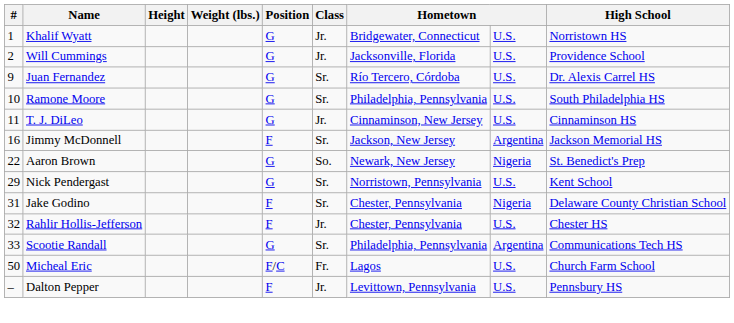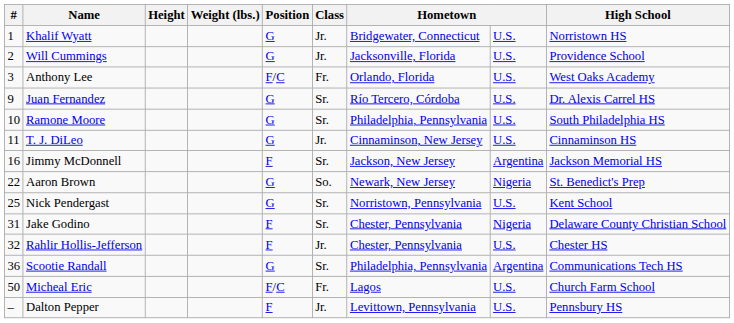 <table class="wikitable" style="font-size: 90%">
 <tr>
 <th>#</th>
 <th>Name</th>
 <th>Height</th>
 <th>Weight (lbs.)</th>
 <th>Position</th>
 <th>Class</th>
 <th colspan="2">Hometown</th>
 <th>High School</th>
 </tr>
 <tr>
 <td>1</td>
 <td><a href='#'>Khalif Wyatt</a></td>
 <td></td>
 <td></td>
 <td><a href='#'>G</a></td>
 <td>Jr.</td>
 <td><a href='#'>Bridgewater, Connecticut</a></td>
 <td><a href='#'>U.S.</a></td>
 <td><a href='#'>Norristown HS</a></td>
 </tr>
 <tr>
 <td>2</td>
 <td><a href='#'>Will Cummings</a></td>
 <td></td>
 <td></td>
 <td><a href='#'>G</a></td>
 <td>Jr.</td>
 <td><a href='#'>Jacksonville, Florida</a></td>
 <td><a href='#'>U.S.</a></td>
 <td><a href='#'>Providence School</a></td>
+</tr>
+<tr>
+<td>3</td>
+<td>Anthony Lee</td>
+<td></td>
+<td></td>
+<td><a href='#'>F</a>/<a href='#'>C</a></td>
+<td>Fr.</td>
+<td><a href='#'>Orlando, Florida</a></td>
+<td><a href='#'>U.S.</a></td>
+<td><a href='#'>West Oaks Academy</a></td>
 </tr>
 <tr>
 <td>9</td>
 <td><a href='#'>Juan Fernandez</a></td>
 <td></td>
 <td></td>
 <td><a href='#'>G</a></td>
 <td>Sr.</td>
 <td><a href='#'>Río Tercero, Córdoba</a></td>
 <td><a href='#'>U.S.</a></td>
 <td><a href='#'>Dr. Alexis Carrel HS</a></td>
 </tr>
 <tr>
 <td>10</td>
 <td><a href='#'>Ramone Moore</a></td>
 <td></td>
 <td></td>
 <td><a href='#'>G</a></td>
 <td>Sr.</td>
 <td><a href='#'>Philadelphia, Pennsylvania</a></td>
 <td><a href='#'>U.S.</a></td>
 <td><a href='#'>South Philadelphia HS</a></td>
 </tr>
 <tr>
 <td>11</td>
 <td><a href='#'>T. J. DiLeo</a></td>
 <td></td>
 <td></td>
 <td><a href='#'>G</a></td>
 <td>Jr.</td>
 <td><a href='#'>Cinnaminson, New Jersey</a></td>
 <td><a href='#'>U.S.</a></td>
 <td><a href='#'>Cinnaminson HS</a></td>
 </tr>
 <tr>
 <td>16</td>
 <td>Jimmy McDonnell</td>
 <td></td>
 <td></td>
 <td><a href='#'>F</a></td>
 <td>Sr.</td>
 <td><a href='#'>Jackson, New Jersey</a></td>
 <td><a href='#'>Argentina</a></td>
 <td><a href='#'>Jackson Memorial HS</a></td>
 </tr>
 <tr>
 <td>22</td>
 <td>Aaron Brown</td>
 <td></td>
 <td></td>
 <td><a href='#'>G</a></td>
 <td>So.</td>
 <td><a href='#'>Newark, New Jersey</a></td>
 <td><a href='#'>Nigeria</a></td>
 <td><a href='#'>St. Benedict's Prep</a></td>
 </tr>
 <tr>
-<td>29</td>
+<td>25</td>
 <td>Nick Pendergast</td>
 <td></td>
 <td></td>
 <td><a href='#'>G</a></td>
 <td>Sr.</td>
 <td><a href='#'>Norristown, Pennsylvania</a></td>
 <td><a href='#'>U.S.</a></td>
 <td><a href='#'>Kent School</a></td>
 </tr>
 <tr>
 <td>31</td>
 <td>Jake Godino</td>
 <td></td>
 <td></td>
 <td><a href='#'>F</a></td>
 <td>Sr.</td>
 <td><a href='#'>Chester, Pennsylvania</a></td>
 <td><a href='#'>Nigeria</a></td>
 <td><a href='#'>Delaware County Christian School</a></td>
 </tr>
 <tr>
 <td>32</td>
 <td><a href='#'>Rahlir Hollis-Jefferson</a></td>
 <td></td>
 <td></td>
 <td><a href='#'>F</a></td>
 <td>Jr.</td>
 <td><a href='#'>Chester, Pennsylvania</a></td>
 <td><a href='#'>U.S.</a></td>
 <td><a href='#'>Chester HS</a></td>
 </tr>
 <tr>
-<td>33</td>
+<td>36</td>
 <td><a href='#'>Scootie Randall</a></td>
 <td></td>
 <td></td>
 <td><a href='#'>G</a></td>
 <td>Sr.</td>
 <td><a href='#'>Philadelphia, Pennsylvania</a></td>
 <td><a href='#'>Argentina</a></td>
 <td><a href='#'>Communications Tech HS</a></td>
 </tr>
 <tr>
 <td>50</td>
 <td><a href='#'>Micheal Eric</a></td>
 <td></td>
 <td></td>
 <td><a href='#'>F</a>/<a href='#'>C</a></td>
 <td>Fr.</td>
 <td><a href='#'>Lagos</a></td>
 <td><a href='#'>U.S.</a></td>
 <td><a href='#'>Church Farm School</a></td>
 </tr>
 <tr>
 <td>–</td>
 <td>Dalton Pepper</td>
 <td></td>
 <td></td>
 <td><a href='#'>F</a></td>
 <td>Jr.</td>
 <td><a href='#'>Levittown, Pennsylvania</a></td>
 <td><a href='#'>U.S.</a></td>
 <td><a href='#'>Pennsbury HS</a></td>
 </tr>
 </table>
